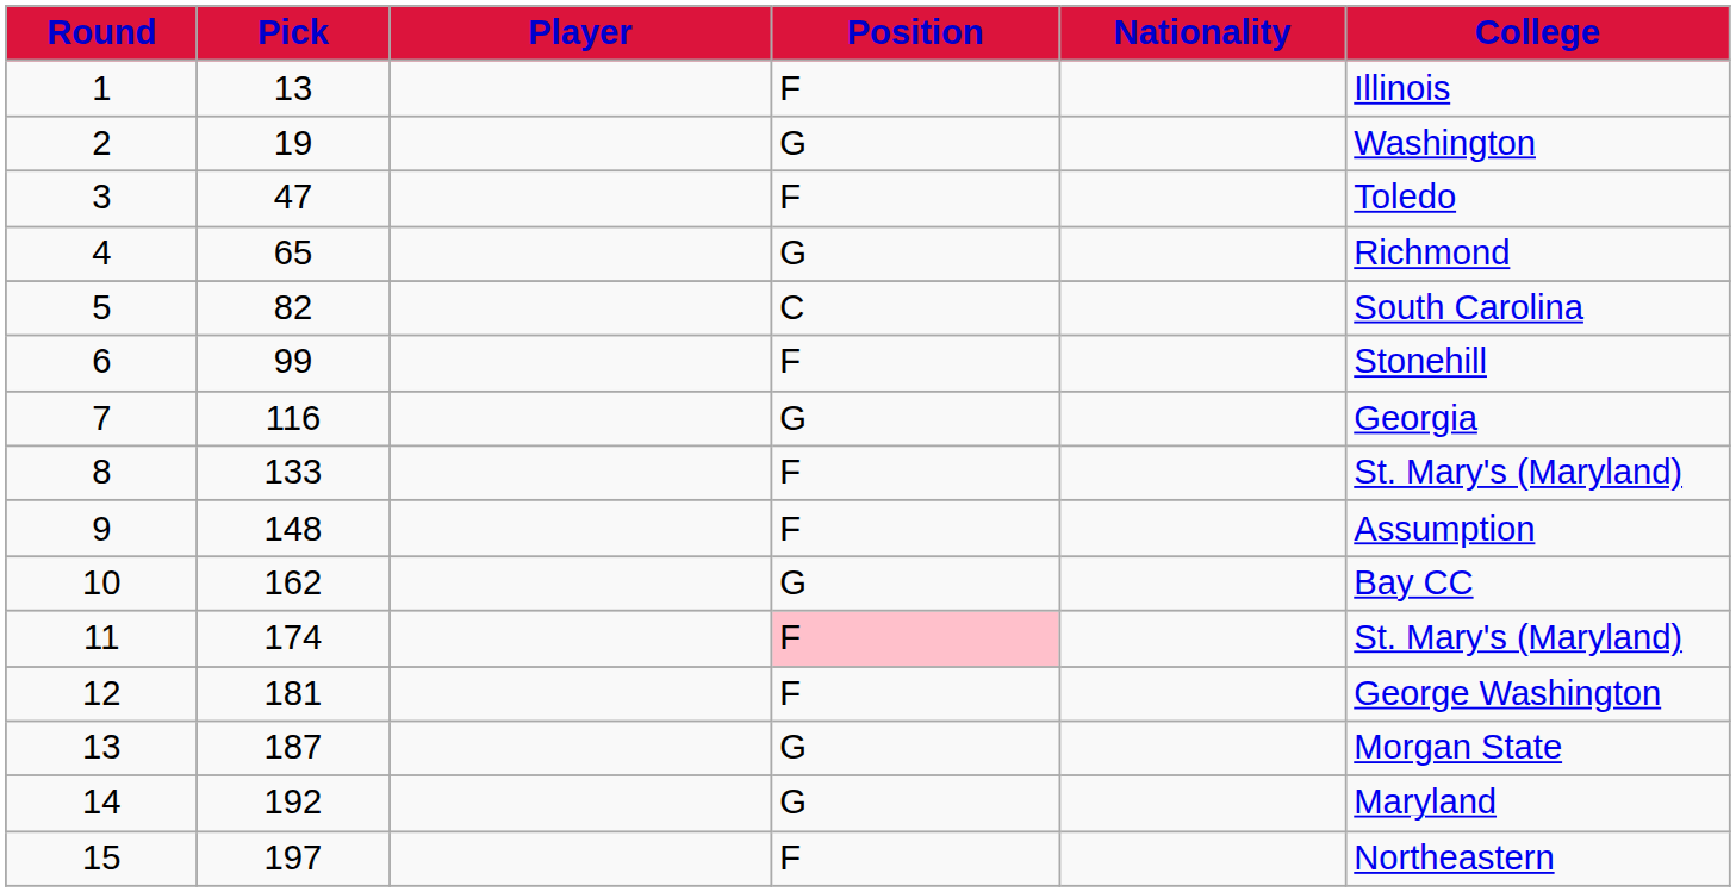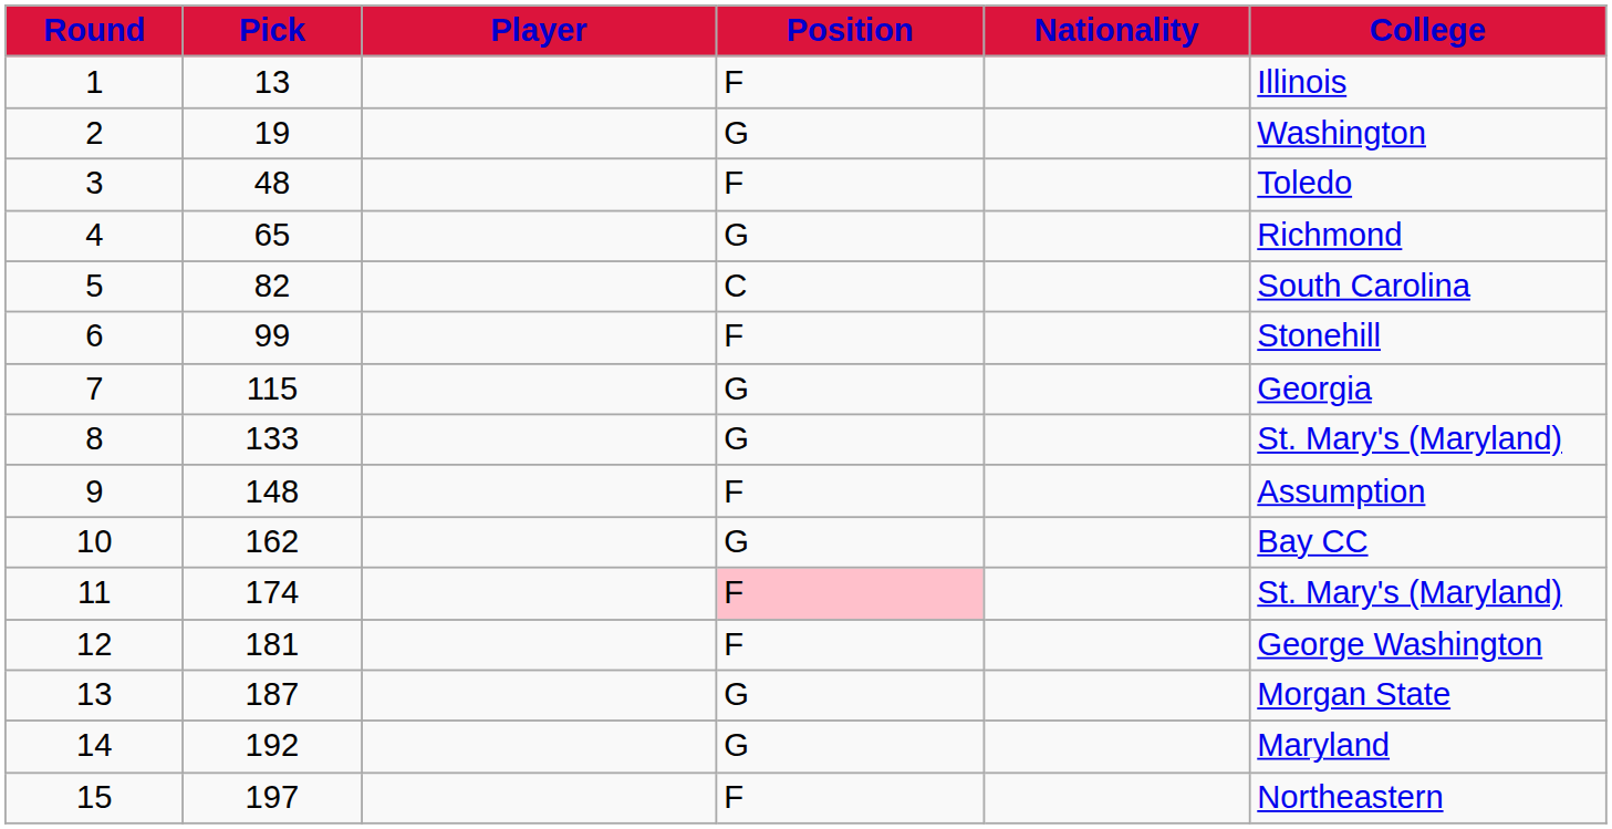 <table class="wikitable sortable sortable">
 <tr>
 <th style="background:#DC143C; color:#0000CD" width="10%">Round</th>
 <th style="background:#DC143C; color:#0000CD" width="10%">Pick</th>
 <th style="background:#DC143C; color:#0000CD" width="20%">Player</th>
 <th style="background:#DC143C; color:#0000CD" width="15%">Position</th>
 <th style="background:#DC143C; color:#0000CD" width="15%">Nationality</th>
 <th style="background:#DC143C; color:#0000CD" width="20%">College</th>
 </tr>
 <tr>
 <td align=center>1</td>
 <td align=center>13</td>
 <td></td>
 <td>F</td>
 <td></td>
 <td><a href='#'>Illinois</a></td>
 </tr>
 <tr>
 <td align=center>2</td>
 <td align=center>19</td>
 <td></td>
 <td>G</td>
 <td></td>
 <td><a href='#'>Washington</a></td>
 </tr>
 <tr>
 <td align=center>3</td>
-<td align=center>47</td>
+<td align=center>48</td>
 <td></td>
 <td>F</td>
 <td></td>
 <td><a href='#'>Toledo</a></td>
 </tr>
 <tr>
 <td align=center>4</td>
 <td align=center>65</td>
 <td></td>
 <td>G</td>
 <td></td>
 <td><a href='#'>Richmond</a></td>
 </tr>
 <tr>
 <td align=center>5</td>
 <td align=center>82</td>
 <td></td>
 <td>C</td>
 <td></td>
 <td><a href='#'>South Carolina</a></td>
 </tr>
 <tr>
 <td align=center>6</td>
 <td align=center>99</td>
 <td></td>
 <td>F</td>
 <td></td>
 <td><a href='#'>Stonehill</a></td>
 </tr>
 <tr>
 <td align=center>7</td>
-<td align=center>116</td>
+<td align=center>115</td>
 <td></td>
 <td>G</td>
 <td></td>
 <td><a href='#'>Georgia</a></td>
 </tr>
 <tr>
 <td align=center>8</td>
 <td align=center>133</td>
 <td></td>
-<td>F</td>
+<td>G</td>
 <td></td>
 <td><a href='#'>St. Mary's (Maryland)</a></td>
 </tr>
 <tr>
 <td align=center>9</td>
 <td align=center>148</td>
 <td></td>
 <td>F</td>
 <td></td>
 <td><a href='#'>Assumption</a></td>
 </tr>
 <tr>
 <td align=center>10</td>
 <td align=center>162</td>
 <td></td>
 <td>G</td>
 <td></td>
 <td><a href='#'>Bay CC</a></td>
 </tr>
 <tr>
 <td align=center>11</td>
 <td align=center>174</td>
 <td></td>
 <td style="background: pink;">F</td>
 <td></td>
 <td><a href='#'>St. Mary's (Maryland)</a></td>
 </tr>
 <tr>
 <td align=center>12</td>
 <td align=center>181</td>
 <td></td>
 <td>F</td>
 <td></td>
 <td><a href='#'>George Washington</a></td>
 </tr>
 <tr>
 <td align=center>13</td>
 <td align=center>187</td>
 <td></td>
 <td>G</td>
 <td></td>
 <td><a href='#'>Morgan State</a></td>
 </tr>
 <tr>
 <td align=center>14</td>
 <td align=center>192</td>
 <td></td>
 <td>G</td>
 <td></td>
 <td><a href='#'>Maryland</a></td>
 </tr>
 <tr>
 <td align=center>15</td>
 <td align=center>197</td>
 <td></td>
 <td>F</td>
 <td></td>
 <td><a href='#'>Northeastern</a></td>
 </tr>
 </table>
